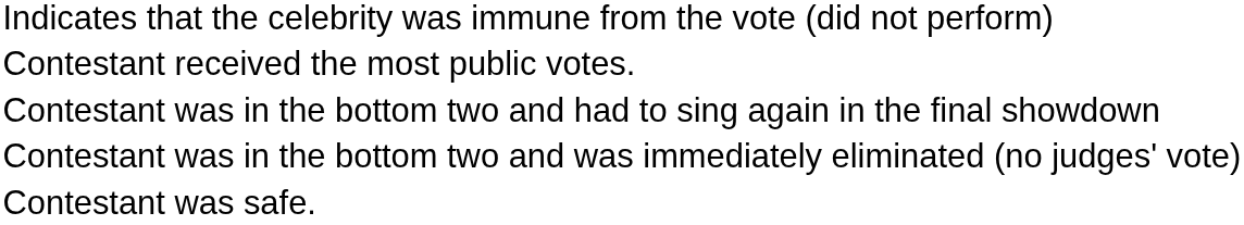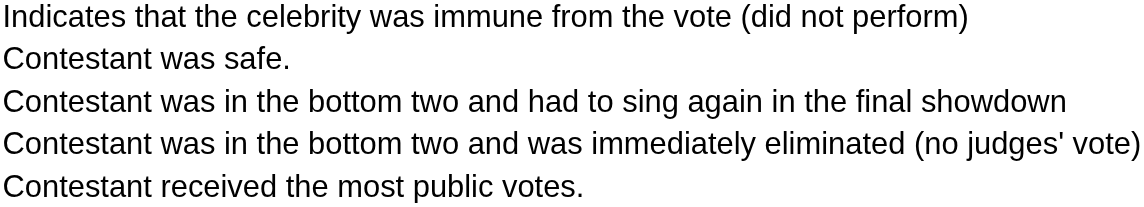 <table>
 <tr valign="top">
 <td></td>
 <td>Indicates that the celebrity was immune from the vote (did not perform)</td>
 </tr>
 <tr valign="top">
 <td></td>
-<td>Contestant received the most public votes.</td>
+<td>Contestant was safe.</td>
 </tr>
 <tr valign="top">
 <td></td>
 <td>Contestant was in the bottom two and had to sing again in the final showdown</td>
 </tr>
 <tr valign="top">
 <td></td>
 <td>Contestant was in the bottom two and was immediately eliminated (no judges' vote)</td>
 </tr>
 <tr valign="top">
 <td></td>
-<td>Contestant was safe.</td>
+<td>Contestant received the most public votes.</td>
 </tr>
 </table>
